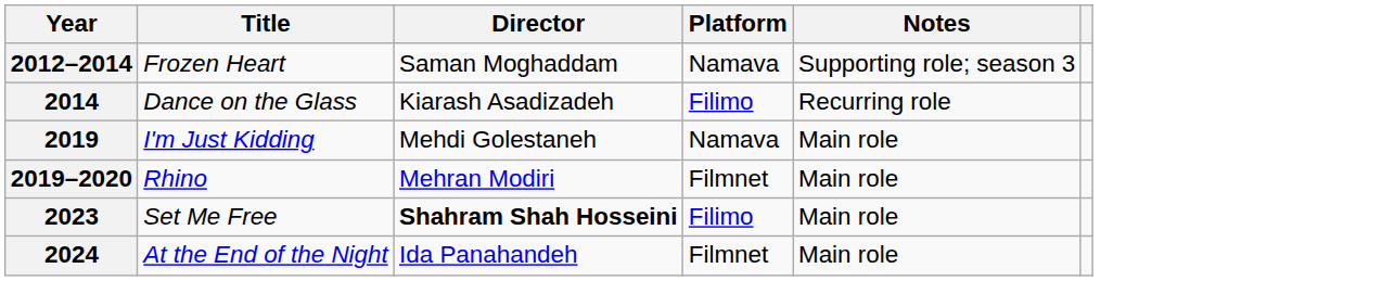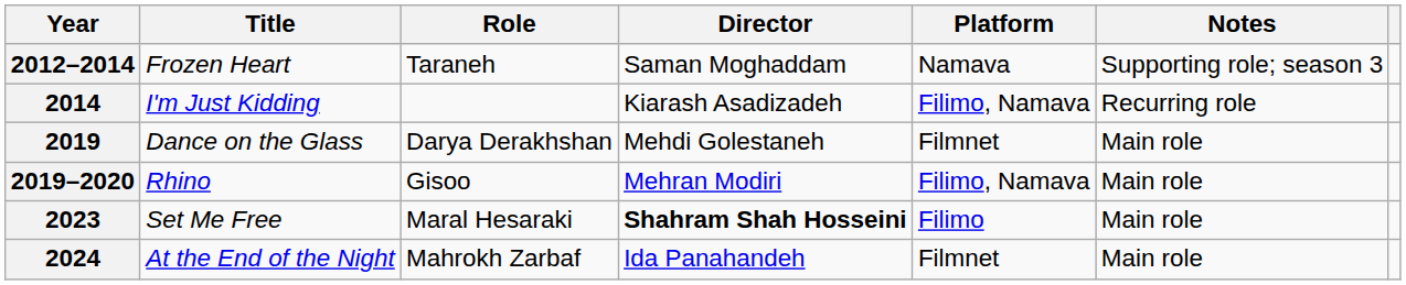 <table class="wikitable plainrowheaders sortable" style="font-size:100%">
 <tr>
 <th scope="col">Year</th>
 <th scope="col">Title</th>
+<th scope="col">Role</th>
 <th scope="col">Director</th>
 <th scope="col">Platform</th>
 <th>Notes</th>
 <th class="unsortable" scope="col"></th>
 </tr>
 <tr>
 <th scope="row">2012–2014</th>
 <td><em>Frozen Heart</em></td>
+<td>Taraneh</td>
 <td>Saman Moghaddam</td>
 <td>Namava</td>
 <td>Supporting role; season 3</td>
 <td></td>
 </tr>
 <tr>
 <th scope="row">2014</th>
-<td><em>Dance on the Glass</em></td>
+<td><em><a href='#'>I'm Just Kidding</a></em></td>
+<td></td>
 <td>Kiarash Asadizadeh</td>
-<td><a href='#'>Filimo</a></td>
+<td><a href='#'>Filimo</a>, Namava</td>
 <td>Recurring role</td>
 <td></td>
 </tr>
 <tr>
 <th scope="row">2019</th>
-<td><em><a href='#'>I'm Just Kidding</a></em></td>
+<td><em>Dance on the Glass</em></td>
+<td>Darya Derakhshan</td>
 <td>Mehdi Golestaneh</td>
-<td>Namava</td>
+<td>Filmnet</td>
 <td>Main role</td>
 <td></td>
 </tr>
 <tr>
 <th scope="row">2019–2020</th>
 <td><em><a href='#'>Rhino</a></em></td>
+<td>Gisoo</td>
 <td><a href='#'>Mehran Modiri</a></td>
-<td>Filmnet</td>
+<td><a href='#'>Filimo</a>, Namava</td>
 <td>Main role</td>
 <td></td>
 </tr>
 <tr>
 <th scope="row">2023</th>
 <td><em>Set Me Free</em></td>
+<td>Maral Hesaraki</td>
 <td><strong>Shahram Shah Hosseini</strong></td>
 <td><a href='#'>Filimo</a></td>
 <td>Main role</td>
 <td></td>
 </tr>
 <tr>
 <th scope="row">2024</th>
 <td><em><a href='#'>At the End of the Night</a></em></td>
+<td>Mahrokh Zarbaf</td>
 <td><a href='#'>Ida Panahandeh</a></td>
 <td>Filmnet</td>
 <td>Main role</td>
 <td></td>
 </tr>
 </table>
